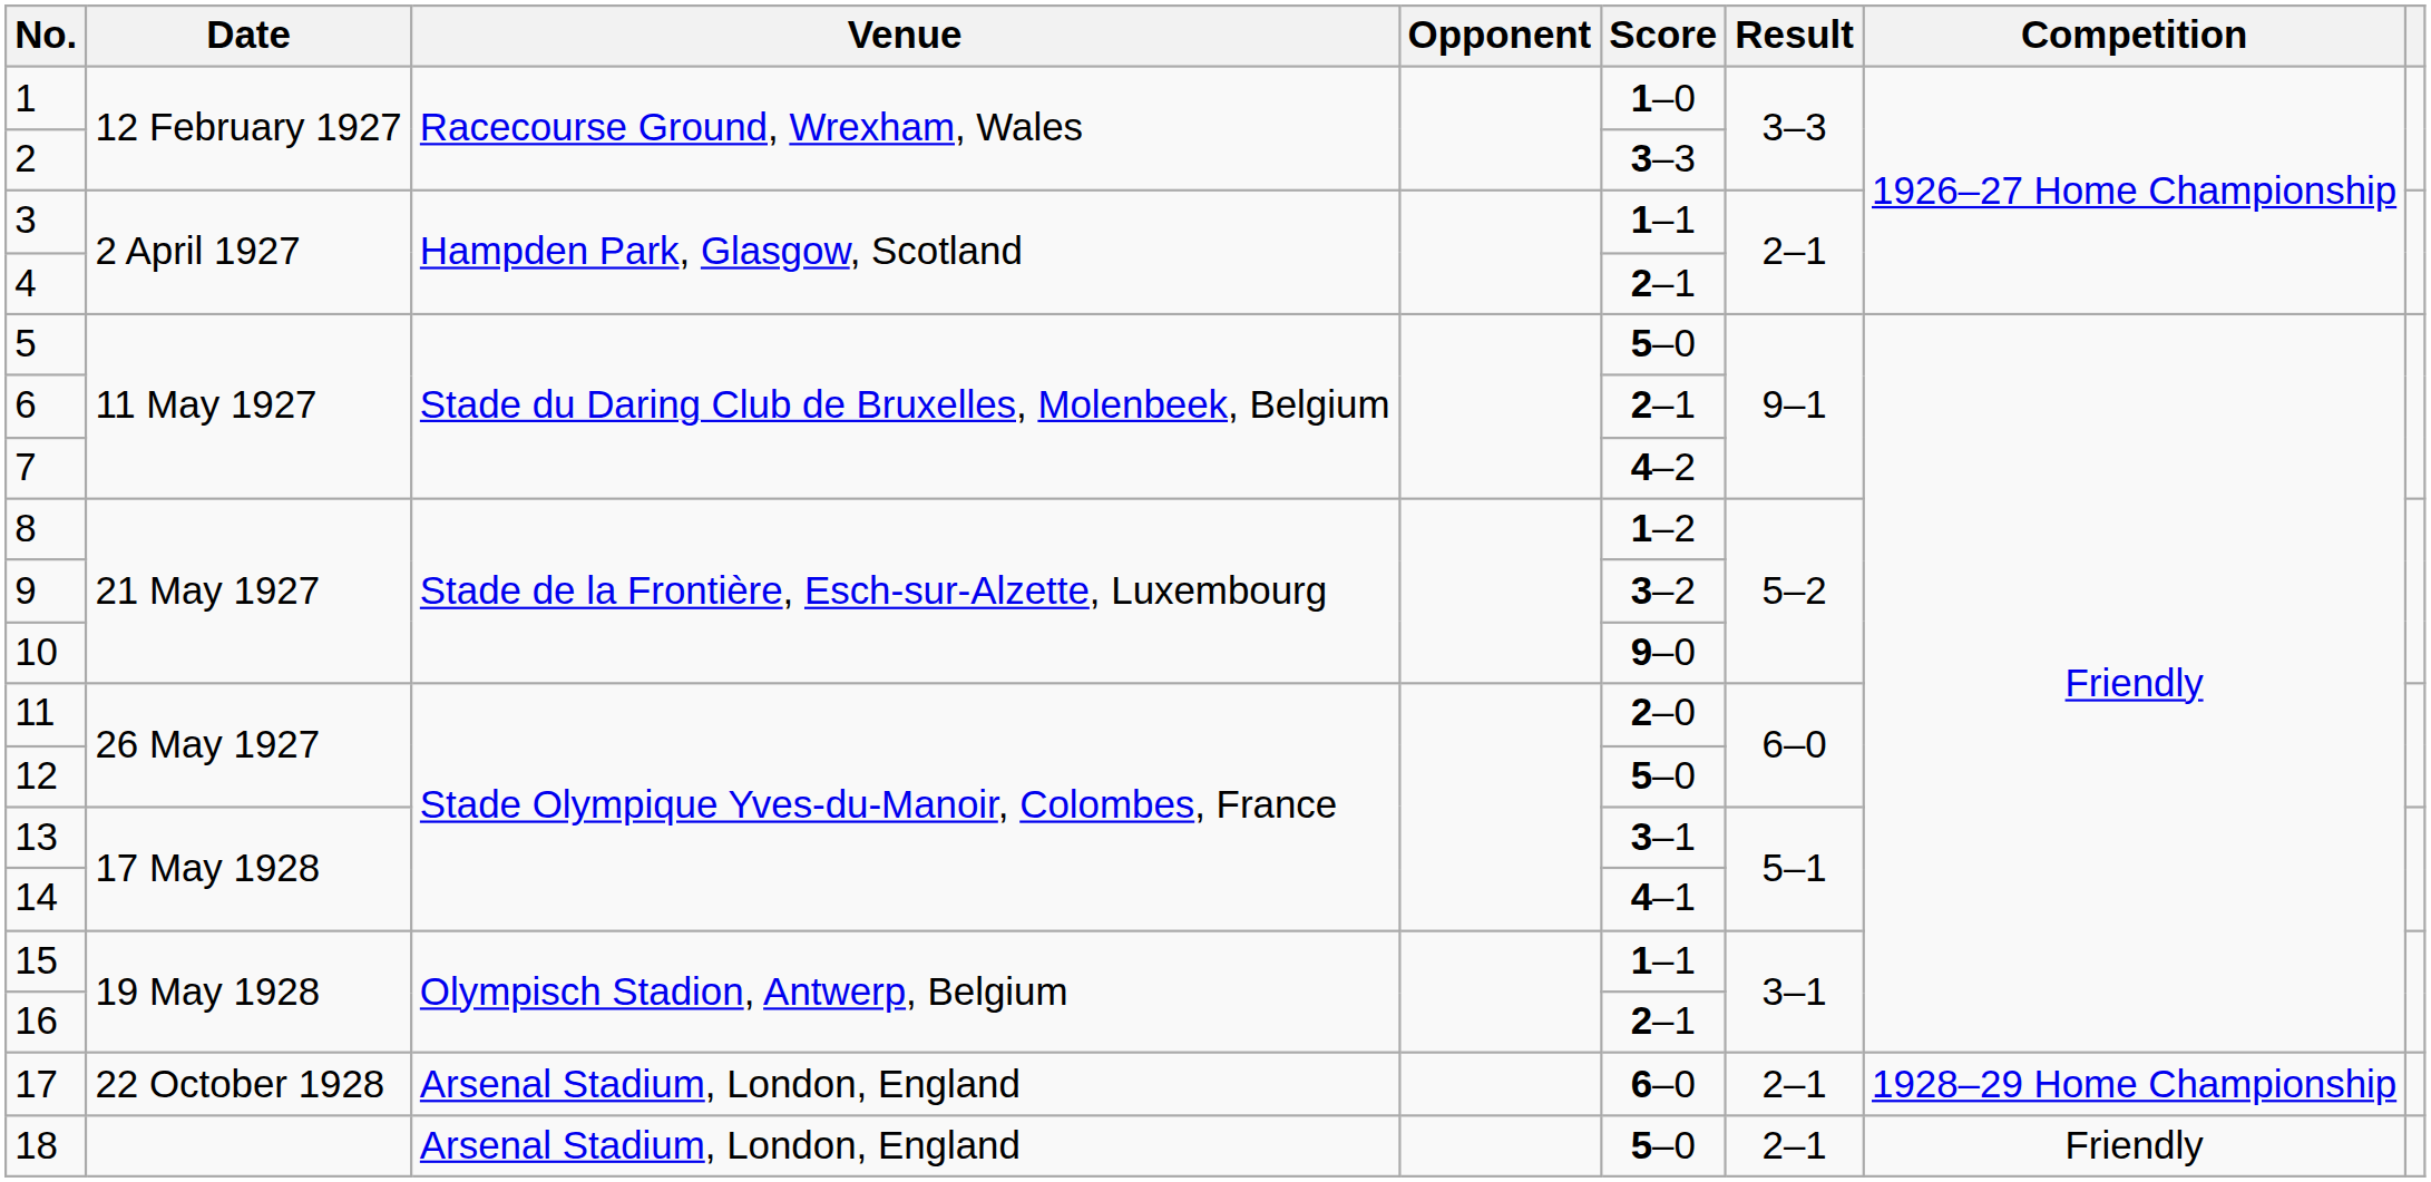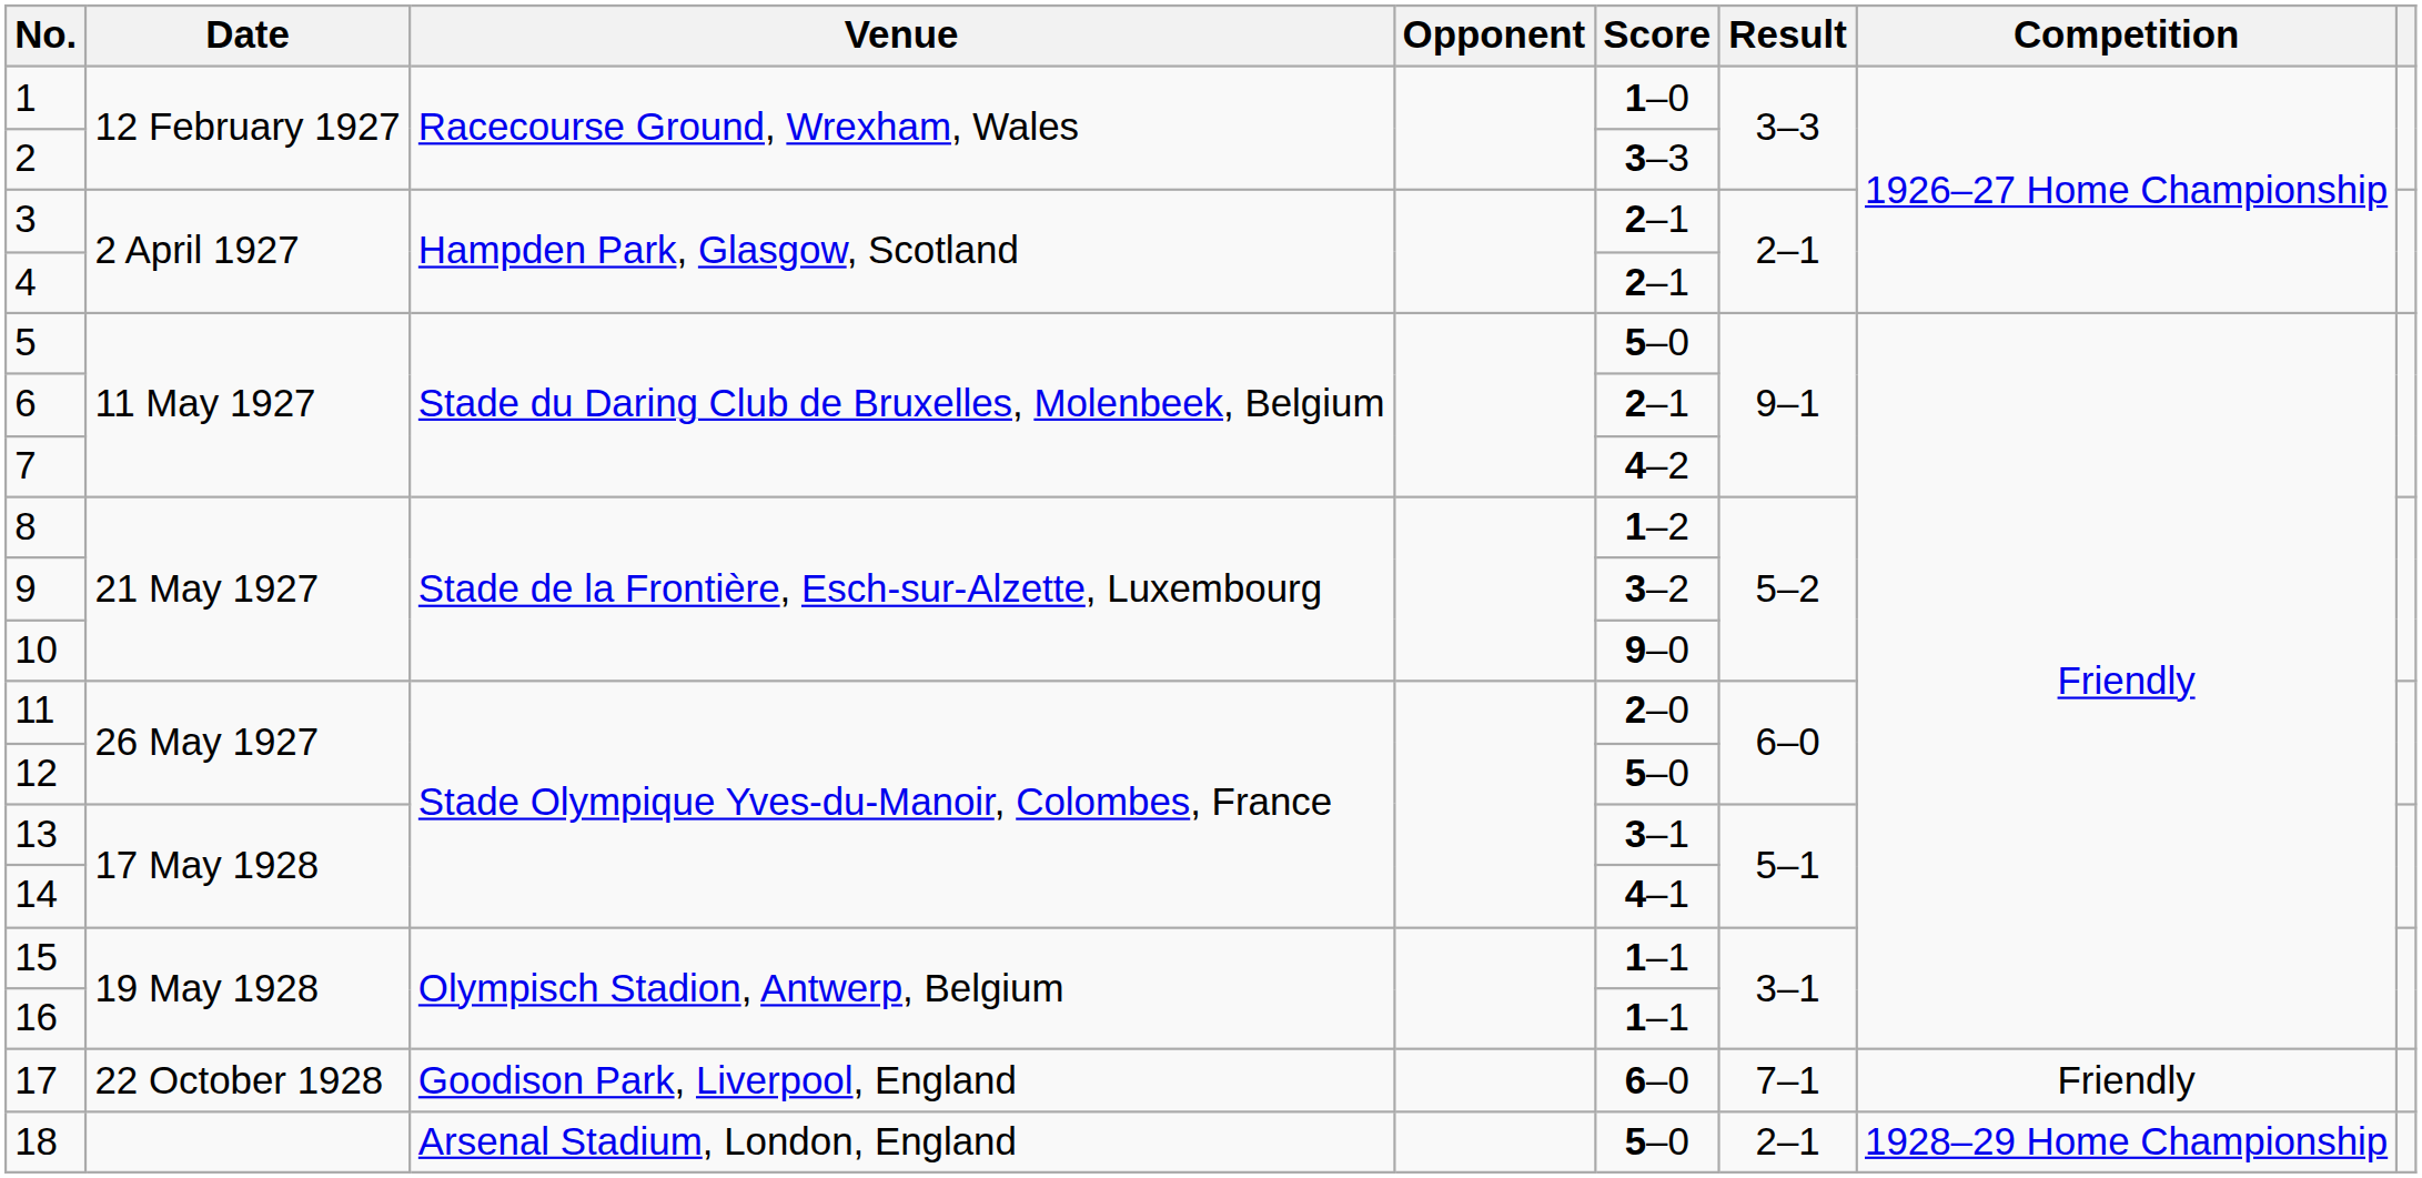 <table class="wikitable sortable">
 <tr>
 <th scope="col">No.</th>
 <th scope="col">Date</th>
 <th scope="col">Venue</th>
 <th scope="col">Opponent</th>
 <th scope="col">Score</th>
 <th scope="col">Result</th>
 <th scope="col">Competition</th>
 <th scope="col" class="unsortable"></th>
 </tr>
 <tr>
 <td>1</td>
 <td rowspan="2">12 February 1927</td>
 <td rowspan="2"><a href='#'>Racecourse Ground</a>, <a href='#'>Wrexham</a>, Wales</td>
 <td rowspan="2"></td>
 <td align="center"><strong>1</strong>–0</td>
 <td rowspan="2" style="text-align:center">3–3</td>
 <td align="center" rowspan="4"><a href='#'>1926–27 Home Championship</a></td>
 <td rowspan="2"></td>
 </tr>
 <tr>
 <td>2</td>
 <td align="center"><strong>3</strong>–3</td>
 </tr>
 <tr>
 <td>3</td>
 <td rowspan="2">2 April 1927</td>
 <td rowspan="2"><a href='#'>Hampden Park</a>, <a href='#'>Glasgow</a>, Scotland</td>
 <td rowspan="2"></td>
-<td align="center"><strong>1</strong>–1</td>
+<td align="center"><strong>2</strong>–1</td>
 <td rowspan="2" style="text-align:center">2–1</td>
 <td rowspan="2"></td>
 </tr>
 <tr>
 <td>4</td>
 <td align="center"><strong>2</strong>–1</td>
 </tr>
 <tr>
 <td>5</td>
 <td rowspan="3">11 May 1927</td>
 <td rowspan="3"><a href='#'>Stade du Daring Club de Bruxelles</a>, <a href='#'>Molenbeek</a>, Belgium</td>
 <td rowspan="3"></td>
 <td align="center"><strong>5</strong>–0</td>
 <td rowspan="3" style="text-align:center">9–1</td>
 <td align="center" rowspan="12"><a href='#'>Friendly</a></td>
 <td rowspan="3"></td>
 </tr>
 <tr>
 <td>6</td>
 <td align="center"><strong>2</strong>–1</td>
 </tr>
 <tr>
 <td>7</td>
 <td align="center"><strong>4</strong>–2</td>
 </tr>
 <tr>
 <td>8</td>
 <td rowspan="3">21 May 1927</td>
 <td rowspan="3"><a href='#'>Stade de la Frontière</a>, <a href='#'>Esch-sur-Alzette</a>, Luxembourg</td>
 <td rowspan="3"></td>
 <td align="center"><strong>1</strong>–2</td>
 <td rowspan="3" style="text-align:center">5–2</td>
 <td rowspan="3"></td>
 </tr>
 <tr>
 <td>9</td>
 <td align="center"><strong>3</strong>–2</td>
 </tr>
 <tr>
 <td>10</td>
 <td align="center"><strong>9</strong>–0</td>
 </tr>
 <tr>
 <td>11</td>
 <td rowspan="2">26 May 1927</td>
 <td rowspan="4"><a href='#'>Stade Olympique Yves-du-Manoir</a>, <a href='#'>Colombes</a>, France</td>
 <td rowspan="4"></td>
 <td align="center"><strong>2</strong>–0</td>
 <td rowspan="2" style="text-align:center">6–0</td>
 <td rowspan="2"></td>
 </tr>
 <tr>
 <td>12</td>
 <td align="center"><strong>5</strong>–0</td>
 </tr>
 <tr>
 <td>13</td>
 <td rowspan="2">17 May 1928</td>
 <td align="center"><strong>3</strong>–1</td>
 <td rowspan="2" style="text-align:center">5–1</td>
 <td rowspan="2"></td>
 </tr>
 <tr>
 <td>14</td>
 <td align="center"><strong>4</strong>–1</td>
 </tr>
 <tr>
 <td>15</td>
 <td rowspan="2">19 May 1928</td>
 <td rowspan="2"><a href='#'>Olympisch Stadion</a>, <a href='#'>Antwerp</a>, Belgium</td>
 <td rowspan="2"></td>
 <td align="center"><strong>1</strong>–1</td>
 <td rowspan="2" style="text-align:center">3–1</td>
 <td rowspan="2"></td>
 </tr>
 <tr>
 <td>16</td>
-<td align="center"><strong>2</strong>–1</td>
+<td align="center"><strong>1</strong>–1</td>
 </tr>
 <tr>
 <td>17</td>
 <td>22 October 1928</td>
-<td><a href='#'>Arsenal Stadium</a>, London, England</td>
+<td><a href='#'>Goodison Park</a>, <a href='#'>Liverpool</a>, England</td>
 <td></td>
 <td align="center"><strong>6</strong>–0</td>
-<td align="center">2–1</td>
-<td align="center"><a href='#'>1928–29 Home Championship</a></td>
+<td align="center">7–1</td>
+<td align="center">Friendly</td>
 <td></td>
 </tr>
 <tr>
 <td>18</td>
 <td></td>
 <td><a href='#'>Arsenal Stadium</a>, London, England</td>
 <td></td>
 <td align="center"><strong>5</strong>–0</td>
 <td align="center">2–1</td>
-<td align="center">Friendly</td>
+<td align="center"><a href='#'>1928–29 Home Championship</a></td>
 <td></td>
 </tr>
 </table>
